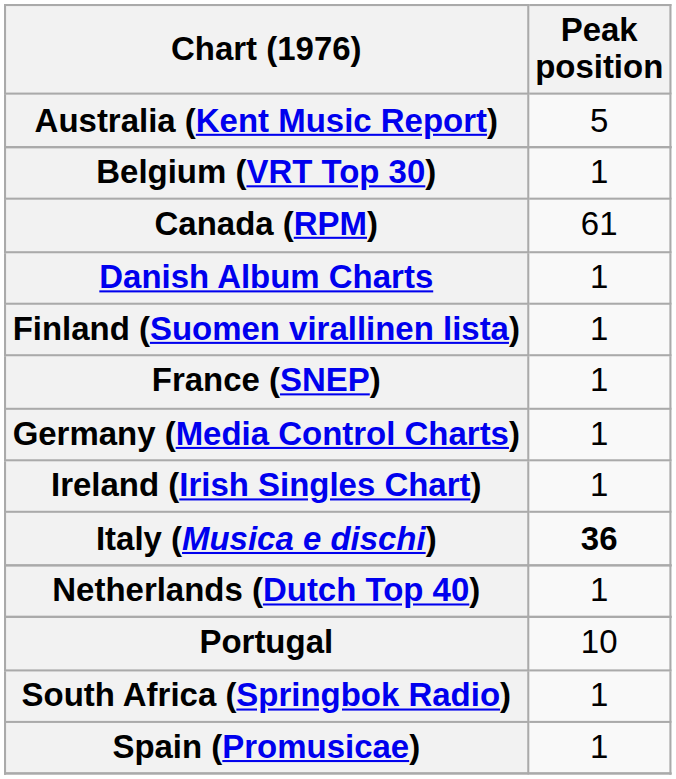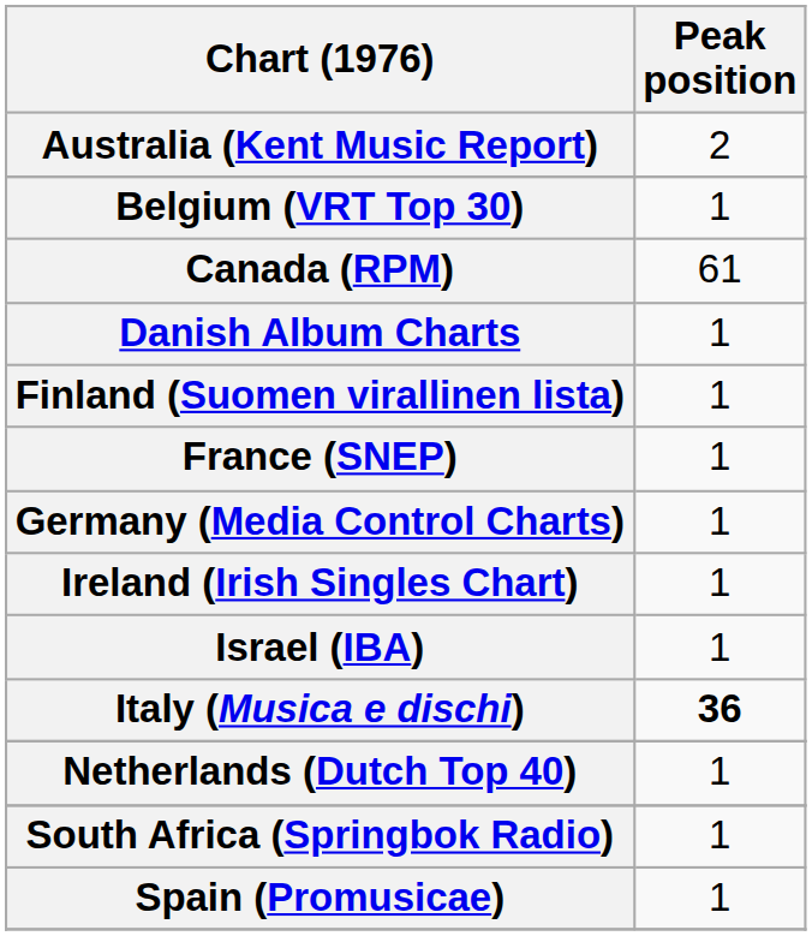 <table class="wikitable sortable plainrowheaders">
 <tr>
 <th scope="col">Chart (1976)</th>
 <th scope="col">Peak<br>position</th>
 </tr>
 <tr>
 <th scope="row">Australia (<a href='#'>Kent Music Report</a>)</th>
-<td style="text-align:center;">5</td>
+<td style="text-align:center;">2</td>
 </tr>
 <tr>
 </tr>
 <tr>
 <th scope="row">Belgium (<a href='#'>VRT Top 30</a>)</th>
 <td style="text-align:center;">1</td>
 </tr>
 <tr>
 <th scope="row">Canada (<a href='#'>RPM</a>)</th>
 <td style="text-align:center;">61</td>
 </tr>
 <tr>
 <th scope="row"><a href='#'>Danish Album Charts</a></th>
 <td align="center">1</td>
 </tr>
 <tr>
 <th scope="row">Finland (<a href='#'>Suomen virallinen lista</a>)</th>
 <td align="center">1</td>
 </tr>
 <tr>
 <th scope="row">France (<a href='#'>SNEP</a>)</th>
 <td style="text-align:center;">1</td>
 </tr>
 <tr>
 <th scope="row">Germany (<a href='#'>Media Control Charts</a>)</th>
 <td style="text-align:center;">1</td>
 </tr>
 <tr>
 <th scope="row">Ireland (<a href='#'>Irish Singles Chart</a>)</th>
 <td style="text-align:center;">1</td>
 </tr>
 <tr>
+<th scope="row">Israel (<a href='#'>IBA</a>)</th>
+<td style="text-align:center;">1</td>
+</tr>
+<tr>
 <th scope="row">Italy (<em><a href='#'>Musica e dischi</a></em>)</th>
 <td align="center"><strong>36</strong></td>
 </tr>
 <tr>
 </tr>
 <tr>
 <th scope="row">Netherlands (<a href='#'>Dutch Top 40</a>)</th>
 <td style="text-align:center;">1</td>
 </tr>
 <tr>
 </tr>
 <tr>
-</tr>
-<tr>
-<th scope="row">Portugal</th>
-<td style="text-align:center;">10</td>
 </tr>
 <tr>
 <th scope="row">South Africa (<a href='#'>Springbok Radio</a>)</th>
 <td style="text-align:center;">1</td>
 </tr>
 <tr>
 <th scope="row">Spain (<a href='#'>Promusicae</a>)</th>
 <td style="text-align:center;">1</td>
 </tr>
 <tr>
 </tr>
 <tr>
 </tr>
 <tr>
 </tr>
 <tr>
 </tr>
 <tr>
 </tr>
 </table>
